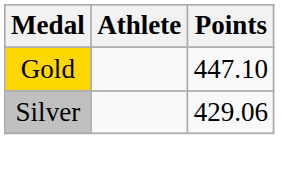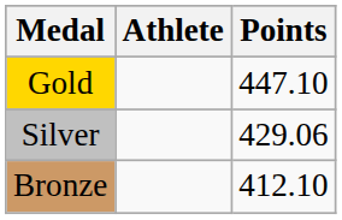 <table class="wikitable">
 <tr>
 <th>Medal</th>
 <th>Athlete</th>
 <th>Points</th>
 </tr>
 <tr>
 <td style="text-align:center;background-color:gold;">Gold</td>
 <td></td>
 <td>447.10</td>
 </tr>
 <tr>
 <td style="text-align:center;background-color:silver;">Silver</td>
 <td></td>
 <td>429.06</td>
 </tr>
+<tr>
+<td style="text-align:center;background-color:#CC9966;">Bronze</td>
+<td></td>
+<td>412.10</td>
+</tr>
 </table>
